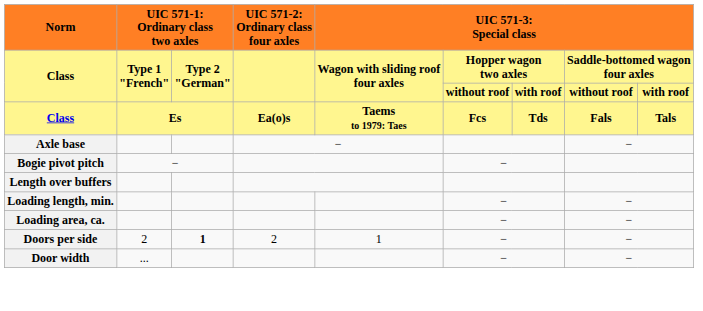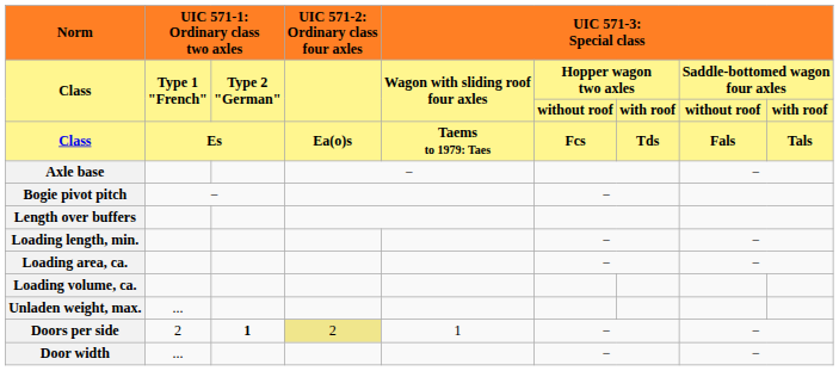 <table class="wikitable">
 <tr style="background:#FF7F24">
 <th style="background:#FF7F24">Norm</th>
 <th colspan="2" style="background:#ff7f24; text-align:center;">UIC 571-1:<br>Ordinary class<br>two axles</th>
 <th style="background:#FF7F24">UIC 571-2:<br>Ordinary class<br>four axles</th>
 <th colspan="5" style="background:#ff7f24; text-align:center;">UIC 571-3:<br>Special class</th>
 </tr>
 <tr style="background:#FFF68F">
 <th style="background:#FFF68F" rowspan="2">Class</th>
 <th style="background:#FFF68F" rowspan="2">Type 1<br>"French"</th>
 <th style="background:#FFF68F" rowspan="2">Type 2<br>"German"</th>
 <th style="background:#FFF68F" rowspan="2"></th>
 <th style="background:#FFF68F" rowspan="2">Wagon with sliding roof<br>four axles</th>
 <th colspan="2" style="background:#fff68f; text-align:center;">Hopper wagon<br>two axles</th>
 <th colspan="2" style="background:#fff68f; text-align:center;">Saddle-bottomed wagon<br>four axles</th>
 </tr>
 <tr style="background:#FFF68F">
 <th style="background:#FFF68F">without roof</th>
 <th style="background:#FFF68F">with roof</th>
 <th style="background:#FFF68F">without roof</th>
 <th style="background:#FFF68F">with roof</th>
 </tr>
 <tr style="background:#FFF68F">
 <th style="background:#FFF68F"><a href='#'>Class</a></th>
 <th colspan="2" style="background:#fff68f; text-align:center;">Es</th>
 <th style="background:#FFF68F">Ea(o)s</th>
 <th style="background:#FFF68F">Taems<br><small>to 1979: Taes</small></th>
 <th style="background:#FFF68F">Fcs</th>
 <th style="background:#FFF68F">Tds</th>
 <th style="background:#FFF68F">Fals</th>
 <th style="background:#FFF68F">Tals</th>
 </tr>
 <tr>
 <th>Axle base</th>
 <td style="text-align:center;"></td>
 <td style="text-align:center;"></td>
 <td colspan="2" style="text-align:center;">−</td>
 <td colspan="2" style="text-align:center;"></td>
 <td colspan="2" style="text-align:center;">−</td>
 </tr>
 <tr>
 <th>Bogie pivot pitch</th>
 <td colspan="2" style="text-align:center;">−</td>
 <td colspan="2" style="text-align:center;"></td>
 <td colspan="2" style="text-align:center;">−</td>
 <td colspan="2" style="text-align:center;"></td>
 </tr>
 <tr>
 <th>Length over buffers</th>
 <td style="text-align:center;"></td>
 <td style="text-align:center;"></td>
 <td colspan="2" style="text-align:center;"></td>
 <td colspan="2" style="text-align:center;"></td>
 <td colspan="2" style="text-align:center;"></td>
 </tr>
 <tr>
 <th>Loading length, min.</th>
 <td style="text-align:center;"></td>
 <td style="text-align:center;"></td>
 <td style="text-align:center;"></td>
 <td style="text-align:center;"></td>
 <td colspan="2" style="text-align:center;">−</td>
 <td colspan="2" style="text-align:center;">−</td>
 </tr>
 <tr>
 <th>Loading area, ca.</th>
 <td style="text-align:center;"></td>
 <td style="text-align:center;"></td>
 <td style="text-align:center;"></td>
 <td style="text-align:center;"></td>
 <td colspan="2" style="text-align:center;">−</td>
 <td colspan="2" style="text-align:center;">−</td>
 </tr>
 <tr>
+<th>Loading volume, ca.</th>
+<td style="text-align:center;"></td>
+<td style="text-align:center;"></td>
+<td style="text-align:center;"></td>
+<td style="text-align:center;"></td>
+<td style="text-align:center;"></td>
+<td style="text-align:center;"></td>
+<td style="text-align:center;"></td>
+<td style="text-align:center;"></td>
+</tr>
+<tr>
+<th>Unladen weight, max.</th>
+<td style="text-align:center;">...</td>
+<td style="text-align:center;"></td>
+<td style="text-align:center;"></td>
+<td style="text-align:center;"></td>
+<td style="text-align:center;"></td>
+<td style="text-align:center;"></td>
+<td style="text-align:center;"></td>
+<td style="text-align:center;"></td>
+</tr>
+<tr>
 <th>Doors per side</th>
 <td style="text-align:center;">2</td>
 <td style="text-align:center;"><strong>1</strong></td>
-<td style="text-align:center;">2</td>
+<td style="background: khaki; text-align:center;">2</td>
 <td style="text-align:center;">1</td>
 <td colspan="2" style="text-align:center;">−</td>
 <td colspan="2" style="text-align:center;">−</td>
 </tr>
 <tr>
 <th>Door width</th>
 <td style="text-align:center;">...</td>
 <td style="text-align:center;"></td>
 <td style="text-align:center;"></td>
 <td style="text-align:center;"></td>
 <td colspan="2" style="text-align:center;">−</td>
 <td colspan="2" style="text-align:center;">−</td>
 </tr>
 </table>
